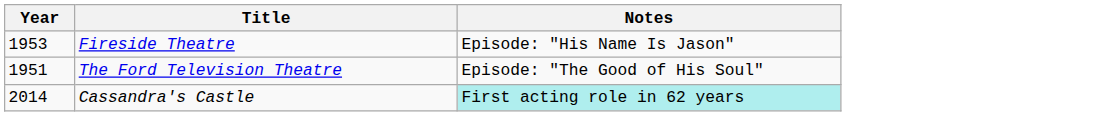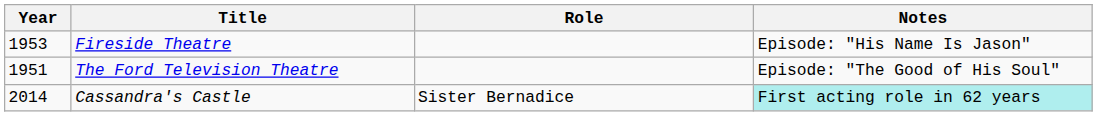 <table class="wikitable sortable">
 <tr>
 <th style="width:50px;">Year</th>
 <th style="width:300px;">Title</th>
+<th style="width:300px;">Role</th>
 <th style="width:300px;" class="unsortable">Notes</th>
 </tr>
 <tr>
 <td>1953</td>
 <td><em><a href='#'>Fireside Theatre</a></em></td>
+<td></td>
 <td>Episode: "His Name Is Jason"</td>
 </tr>
 <tr>
 <td>1951</td>
 <td><em><a href='#'>The Ford Television Theatre</a></em></td>
+<td></td>
 <td>Episode: "The Good of His Soul"</td>
 </tr>
 <tr>
 <td>2014</td>
 <td><em>Cassandra's Castle</em></td>
+<td>Sister Bernadice</td>
 <td style="background: paleturquoise;">First acting role in 62 years</td>
 </tr>
 </table>
